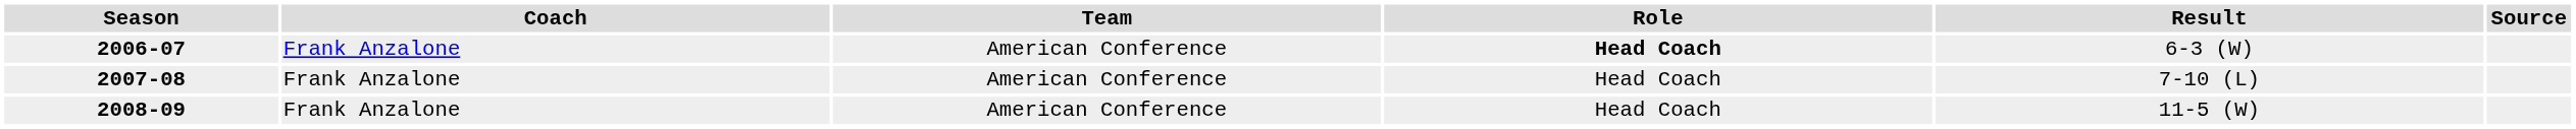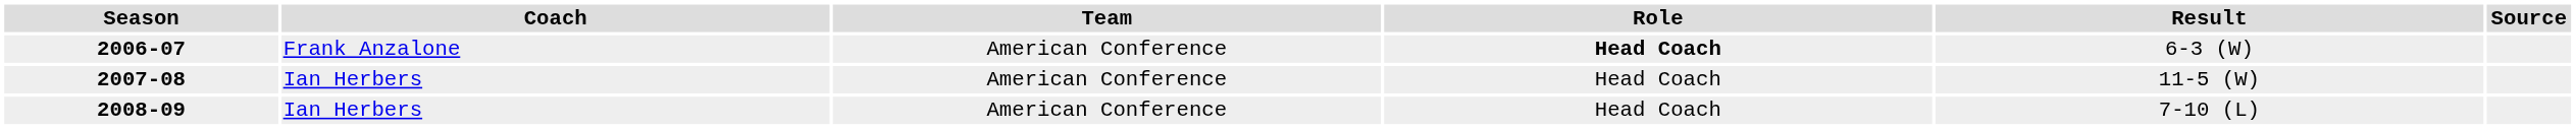 <table width=80%>
 <tr>
 <th colspan=3></th>
 </tr>
 <tr bgcolor="#dddddd">
 <th width=10%>Season</th>
 <th width=20%>Coach</th>
 <th width=20%>Team</th>
 <th width=20%>Role</th>
 <th width=20%>Result</th>
 <th width=3%>Source</th>
 </tr>
 <tr bgcolor="#eeeeee">
 <td align=center><strong>2006-07</strong></td>
 <td><a href='#'>Frank Anzalone</a></td>
 <td align=center>American Conference</td>
 <td align=center><strong>Head Coach</strong></td>
 <td align=center>6-3 (W)</td>
 <td></td>
 </tr>
 <tr bgcolor="#eeeeee">
 <td align=center><strong>2007-08</strong></td>
-<td>Frank Anzalone</td>
+<td><a href='#'>Ian Herbers</a></td>
+<td align=center>American Conference</td>
+<td align=center>Head Coach</td>
+<td align=center>11-5 (W)</td>
+<td></td>
+</tr>
+<tr bgcolor="#eeeeee">
+<td align=center><strong>2008-09</strong></td>
+<td><a href='#'>Ian Herbers</a></td>
 <td align=center>American Conference</td>
 <td align=center>Head Coach</td>
 <td align=center>7-10 (L)</td>
 <td></td>
 </tr>
-<tr bgcolor="#eeeeee">
-<td align=center><strong>2008-09</strong></td>
-<td>Frank Anzalone</td>
-<td align=center>American Conference</td>
-<td align=center>Head Coach</td>
-<td align=center>11-5 (W)</td>
-<td></td>
-</tr>
 </table>
